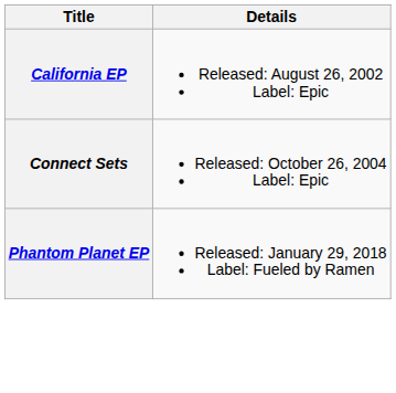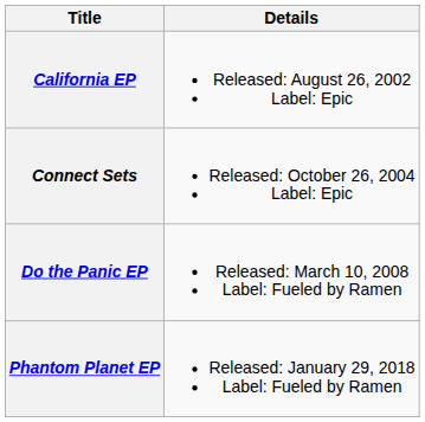 <table class="wikitable plainrowheaders" style="text-align:center;">
 <tr>
 <th scope="col">Title</th>
 <th scope="col">Details</th>
 </tr>
 <tr>
 <th scope="row"><em><a href='#'>California EP</a></em></th>
 <td><br><ul><li>Released: August 26, 2002</li><li>Label: Epic</li></ul></td>
 </tr>
 <tr>
 <th scope="row"><em>Connect Sets</em></th>
 <td><br><ul><li>Released: October 26, 2004</li><li>Label: Epic</li></ul></td>
 </tr>
 <tr>
+<th scope="row"><em><a href='#'>Do the Panic EP</a></em></th>
+<td><br><ul><li>Released: March 10, 2008</li><li>Label: Fueled by Ramen</li></ul></td>
+</tr>
+<tr>
 <th scope="row"><em><a href='#'>Phantom Planet EP</a></em></th>
 <td><br><ul><li>Released: January 29, 2018</li><li>Label: Fueled by Ramen</li></ul></td>
 </tr>
 </table>
